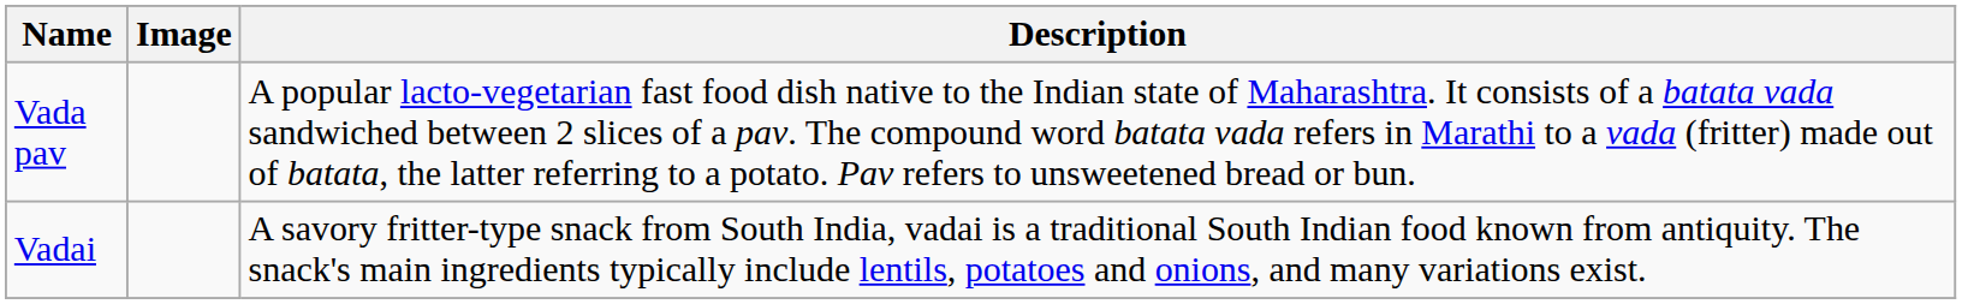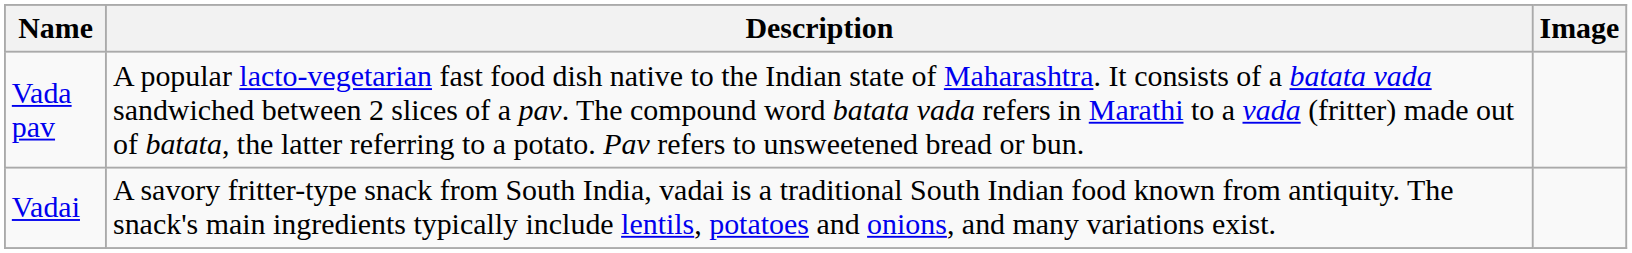 <table class="wikitable">
 <tr>
 <th>Name</th>
+<th>Description</th>
 <th>Image</th>
-<th>Description</th>
 </tr>
 <tr>
 <td><a href='#'>Vada pav</a></td>
+<td>A popular <a href='#'>lacto-vegetarian</a> fast food dish native to the Indian state of <a href='#'>Maharashtra</a>. It consists of a <em><a href='#'>batata vada</a></em> sandwiched between 2 slices of a <em>pav</em>. The compound word <em>batata vada</em> refers in <a href='#'>Marathi</a> to a <em><a href='#'>vada</a></em> (fritter) made out of <em>batata</em>, the latter referring to a potato. <em>Pav</em> refers to unsweetened bread or bun.</td>
 <td></td>
-<td>A popular <a href='#'>lacto-vegetarian</a> fast food dish native to the Indian state of <a href='#'>Maharashtra</a>. It consists of a <em><a href='#'>batata vada</a></em> sandwiched between 2 slices of a <em>pav</em>. The compound word <em>batata vada</em> refers in <a href='#'>Marathi</a> to a <em><a href='#'>vada</a></em> (fritter) made out of <em>batata</em>, the latter referring to a potato. <em>Pav</em> refers to unsweetened bread or bun.</td>
 </tr>
 <tr>
 <td><a href='#'>Vadai</a></td>
+<td>A savory fritter-type snack from South India, vadai is a traditional South Indian food known from antiquity. The snack's main ingredients typically include <a href='#'>lentils</a>, <a href='#'>potatoes</a> and <a href='#'>onions</a>, and many variations exist.</td>
 <td></td>
-<td>A savory fritter-type snack from South India, vadai is a traditional South Indian food known from antiquity. The snack's main ingredients typically include <a href='#'>lentils</a>, <a href='#'>potatoes</a> and <a href='#'>onions</a>, and many variations exist.</td>
 </tr>
 </table>
